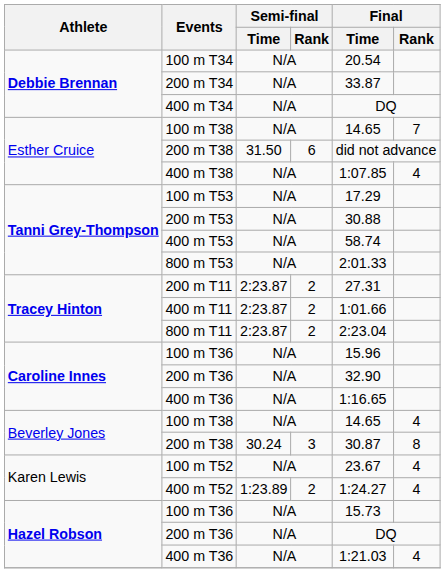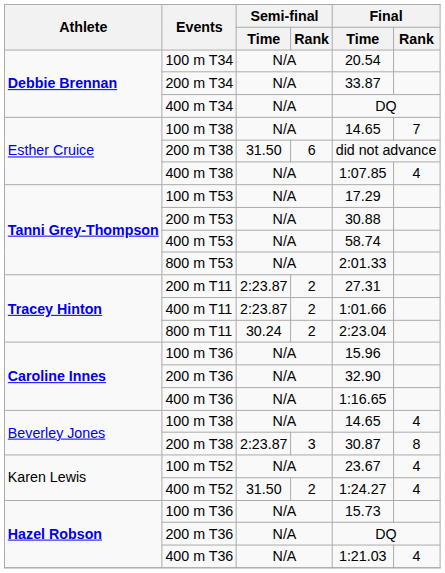 <table class=wikitable style="font-size:90%">
 <tr>
 <th rowspan="2">Athlete</th>
 <th rowspan="2">Events</th>
 <th colspan="2">Semi-final</th>
 <th colspan="2">Final</th>
 </tr>
 <tr>
 <th>Time</th>
 <th>Rank</th>
 <th>Time</th>
 <th>Rank</th>
 </tr>
 <tr>
 <td rowspan="3"><strong><a href='#'>Debbie Brennan</a></strong></td>
 <td>100 m T34</td>
 <td align="center" colspan="2">N/A</td>
 <td align="center">20.54</td>
 <td align="center"></td>
 </tr>
 <tr>
 <td>200 m T34</td>
 <td align="center" colspan="2">N/A</td>
 <td align="center">33.87</td>
 <td align="center"></td>
 </tr>
 <tr>
 <td>400 m T34</td>
 <td align="center" colspan="2">N/A</td>
 <td align="center" colspan="2">DQ</td>
 </tr>
 <tr>
 <td rowspan="3"><a href='#'>Esther Cruice</a></td>
 <td>100 m T38</td>
 <td align="center" colspan="2">N/A</td>
 <td align="center">14.65</td>
 <td align="center">7</td>
 </tr>
 <tr>
 <td>200 m T38</td>
 <td align="center">31.50</td>
 <td align="center">6</td>
 <td align="center" colspan="2">did not advance</td>
 </tr>
 <tr>
 <td>400 m T38</td>
 <td align="center" colspan="2">N/A</td>
 <td align="center">1:07.85</td>
 <td align="center">4</td>
 </tr>
 <tr>
 <td rowspan="4"><strong><a href='#'>Tanni Grey-Thompson</a></strong></td>
 <td>100 m T53</td>
 <td align="center" colspan="2">N/A</td>
 <td align="center">17.29</td>
 <td align="center"></td>
 </tr>
 <tr>
 <td>200 m T53</td>
 <td align="center" colspan="2">N/A</td>
 <td align="center">30.88</td>
 <td align="center"></td>
 </tr>
 <tr>
 <td>400 m T53</td>
 <td align="center" colspan="2">N/A</td>
 <td align="center">58.74</td>
 <td align="center"></td>
 </tr>
 <tr>
 <td>800 m T53</td>
 <td align="center" colspan="2">N/A</td>
 <td align="center">2:01.33</td>
 <td align="center"></td>
 </tr>
 <tr>
 <td rowspan="3"><strong><a href='#'>Tracey Hinton</a></strong></td>
 <td>200 m T11</td>
 <td align="center">2:23.87</td>
 <td align="center">2</td>
 <td align="center">27.31</td>
 <td align="center"></td>
 </tr>
 <tr>
 <td>400 m T11</td>
 <td align="center">2:23.87</td>
 <td align="center">2</td>
 <td align="center">1:01.66</td>
 <td align="center"></td>
 </tr>
 <tr>
 <td>800 m T11</td>
-<td align="center">2:23.87</td>
+<td align="center">30.24</td>
 <td align="center">2</td>
 <td align="center">2:23.04</td>
 <td align="center"></td>
 </tr>
 <tr>
 <td rowspan="3"><strong><a href='#'>Caroline Innes</a></strong></td>
 <td>100 m T36</td>
 <td align="center" colspan="2">N/A</td>
 <td align="center">15.96</td>
 <td align="center"></td>
 </tr>
 <tr>
 <td>200 m T36</td>
 <td align="center" colspan="2">N/A</td>
 <td align="center">32.90</td>
 <td align="center"></td>
 </tr>
 <tr>
 <td>400 m T36</td>
 <td align="center" colspan="2">N/A</td>
 <td align="center">1:16.65</td>
 <td align="center"></td>
 </tr>
 <tr>
 <td rowspan="2"><a href='#'>Beverley Jones</a></td>
 <td>100 m T38</td>
 <td align="center" colspan="2">N/A</td>
 <td align="center">14.65</td>
 <td align="center">4</td>
 </tr>
 <tr>
 <td>200 m T38</td>
-<td align="center">30.24</td>
+<td align="center">2:23.87</td>
 <td align="center">3</td>
 <td align="center">30.87</td>
 <td align="center">8</td>
 </tr>
 <tr>
 <td rowspan="2">Karen Lewis</td>
 <td>100 m T52</td>
 <td align="center" colspan="2">N/A</td>
 <td align="center">23.67</td>
 <td align="center">4</td>
 </tr>
 <tr>
 <td>400 m T52</td>
-<td align="center">1:23.89</td>
+<td align="center">31.50</td>
 <td align="center">2</td>
 <td align="center">1:24.27</td>
 <td align="center">4</td>
 </tr>
 <tr>
 <td rowspan="3"><strong><a href='#'>Hazel Robson</a></strong></td>
 <td>100 m T36</td>
 <td align="center" colspan="2">N/A</td>
 <td align="center">15.73</td>
 <td align="center"></td>
 </tr>
 <tr>
 <td>200 m T36</td>
 <td align="center" colspan="2">N/A</td>
 <td align="center" colspan="2">DQ</td>
 </tr>
 <tr>
 <td>400 m T36</td>
 <td align="center" colspan="2">N/A</td>
 <td align="center">1:21.03</td>
 <td align="center">4</td>
 </tr>
 <tr>
 </tr>
 </table>
